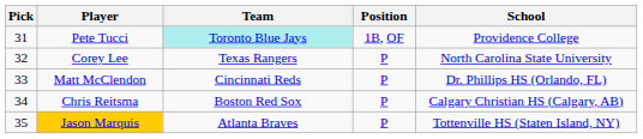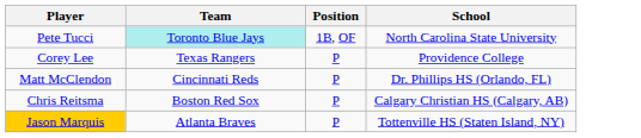 <table class="wikitable" style="text-align:center">
 <tr>
-<th width="5%">Pick</th>
 <th width="20%">Player</th>
 <th width="30%">Team</th>
 <th width="10%">Position</th>
 <th width="35%">School</th>
 </tr>
 <tr>
-<td>31</td>
 <td><a href='#'>Pete Tucci</a></td>
 <td style="background: paleturquoise;"><a href='#'>Toronto Blue Jays</a></td>
 <td><a href='#'>1B</a>, <a href='#'>OF</a></td>
+<td><a href='#'>North Carolina State University</a></td>
+</tr>
+<tr>
+<td><a href='#'>Corey Lee</a></td>
+<td><a href='#'>Texas Rangers</a></td>
+<td><a href='#'>P</a></td>
 <td><a href='#'>Providence College</a></td>
 </tr>
 <tr>
-<td>32</td>
-<td><a href='#'>Corey Lee</a></td>
-<td><a href='#'>Texas Rangers</a></td>
-<td><a href='#'>P</a></td>
-<td><a href='#'>North Carolina State University</a></td>
-</tr>
-<tr>
-<td>33</td>
 <td><a href='#'>Matt McClendon</a></td>
 <td><a href='#'>Cincinnati Reds</a></td>
 <td><a href='#'>P</a></td>
 <td><a href='#'>Dr. Phillips HS (Orlando, FL)</a></td>
 </tr>
 <tr>
-<td>34</td>
 <td><a href='#'>Chris Reitsma</a></td>
 <td><a href='#'>Boston Red Sox</a></td>
 <td><a href='#'>P</a></td>
 <td><a href='#'>Calgary Christian HS (Calgary, AB)</a></td>
 </tr>
 <tr>
-<td>35</td>
 <td bgcolor="#FFCC00"><a href='#'>Jason Marquis</a></td>
 <td><a href='#'>Atlanta Braves</a></td>
 <td><a href='#'>P</a></td>
 <td><a href='#'>Tottenville HS (Staten Island, NY)</a></td>
 </tr>
 </table>
